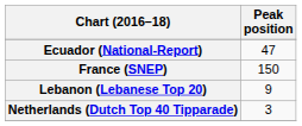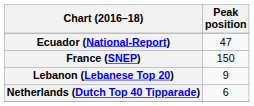 <table class="wikitable sortable plainrowheaders" style="text-align:center">
 <tr>
 <th scope="col">Chart (2016–18)</th>
 <th scope="col">Peak<br>position</th>
 </tr>
 <tr>
 </tr>
 <tr>
 <th scope="row">Ecuador (<a href='#'>National-Report</a>)</th>
 <td>47</td>
 </tr>
 <tr>
 <th scope="row">France (<a href='#'>SNEP</a>)</th>
 <td>150</td>
 </tr>
 <tr>
 <th scope="row">Lebanon (<a href='#'>Lebanese Top 20</a>)</th>
 <td>9</td>
 </tr>
 <tr>
 <th scope="row">Netherlands (<a href='#'>Dutch Top 40 Tipparade</a>)</th>
-<td>3</td>
+<td>6</td>
 </tr>
 <tr>
 </tr>
 <tr>
 </tr>
 <tr>
 </tr>
 <tr>
 </tr>
 <tr>
 </tr>
 <tr>
 </tr>
 <tr>
 </tr>
 <tr>
 </tr>
 </table>
